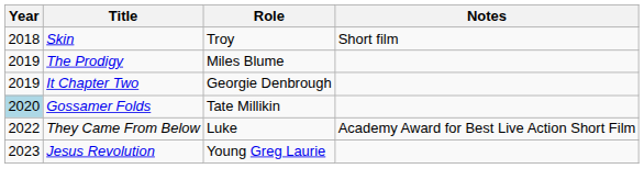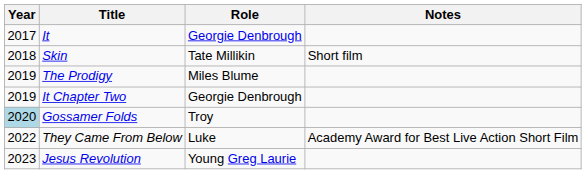 <table class="wikitable sortable">
 <tr>
 <th>Year</th>
 <th>Title</th>
 <th>Role</th>
 <th>Notes</th>
 </tr>
 <tr>
+<td>2017</td>
+<td><em><a href='#'>It</a></em></td>
+<td><a href='#'>Georgie Denbrough</a></td>
+<td></td>
+</tr>
+<tr>
 <td>2018</td>
 <td><em><a href='#'>Skin</a></em></td>
-<td>Troy</td>
+<td>Tate Millikin</td>
 <td>Short film</td>
 </tr>
 <tr>
 <td>2019</td>
 <td><em><a href='#'>The Prodigy</a></em></td>
 <td>Miles Blume</td>
 <td></td>
 </tr>
 <tr>
 <td>2019</td>
 <td><em><a href='#'>It Chapter Two</a></em></td>
 <td>Georgie Denbrough</td>
 <td></td>
 </tr>
 <tr>
 <td style="background: lightblue;">2020</td>
 <td><em><a href='#'>Gossamer Folds</a></em></td>
-<td>Tate Millikin</td>
+<td>Troy</td>
 <td></td>
 </tr>
 <tr>
 <td>2022</td>
 <td><em>They Came From Below</em></td>
 <td>Luke</td>
 <td>Academy Award for Best Live Action Short Film</td>
 </tr>
 <tr>
 <td>2023</td>
 <td><em><a href='#'>Jesus Revolution</a></em></td>
 <td>Young <a href='#'>Greg Laurie</a></td>
 <td></td>
 </tr>
 </table>
